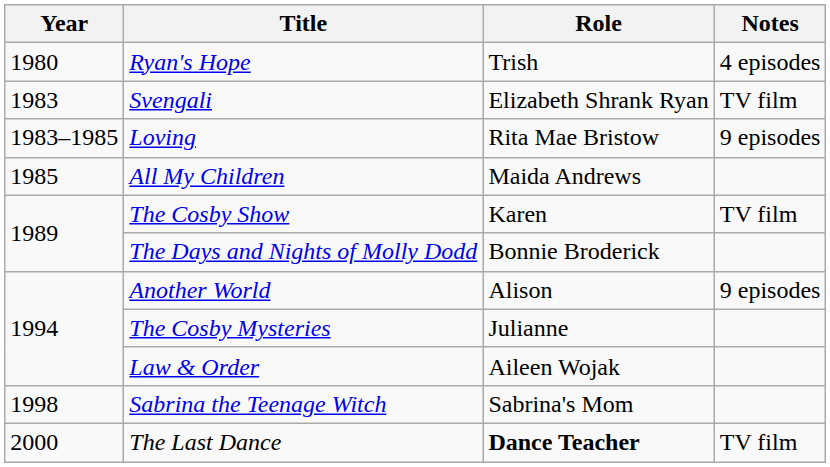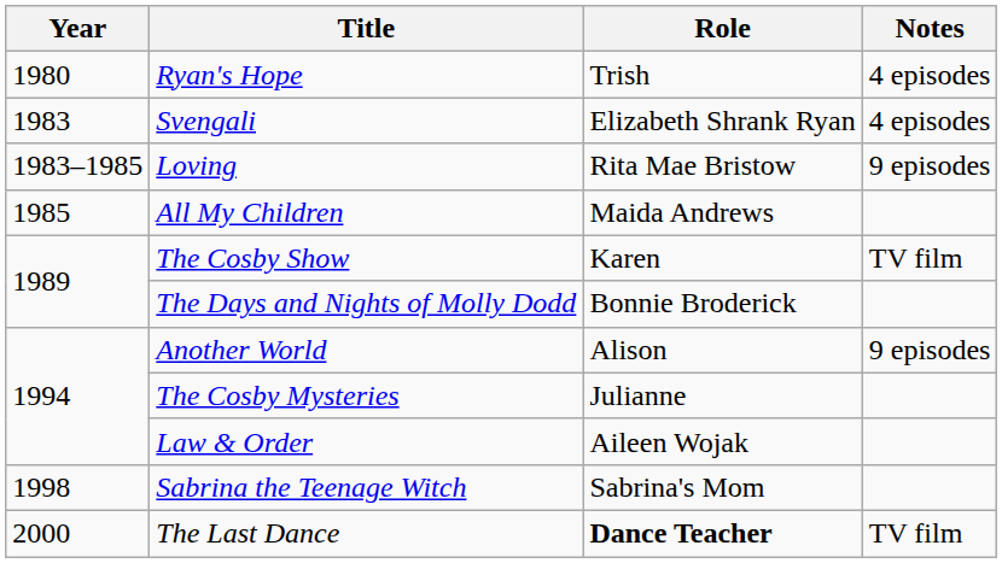 <table class="wikitable sortable">
 <tr>
 <th>Year</th>
 <th>Title</th>
 <th>Role</th>
 <th class="unsortable">Notes</th>
 </tr>
 <tr>
 <td>1980</td>
 <td><em><a href='#'>Ryan's Hope</a></em></td>
 <td>Trish</td>
 <td>4 episodes</td>
 </tr>
 <tr>
 <td>1983</td>
 <td><em><a href='#'>Svengali</a></em></td>
 <td>Elizabeth Shrank Ryan</td>
-<td>TV film</td>
+<td>4 episodes</td>
 </tr>
 <tr>
 <td>1983–1985</td>
 <td><em><a href='#'>Loving</a></em></td>
 <td>Rita Mae Bristow</td>
 <td>9 episodes</td>
 </tr>
 <tr>
 <td>1985</td>
 <td><em><a href='#'>All My Children</a></em></td>
 <td>Maida Andrews</td>
 <td></td>
 </tr>
 <tr>
 <td rowspan="2">1989</td>
 <td><em><a href='#'>The Cosby Show</a></em></td>
 <td>Karen</td>
 <td>TV film</td>
 </tr>
 <tr>
 <td><em><a href='#'>The Days and Nights of Molly Dodd</a></em></td>
 <td>Bonnie Broderick</td>
 <td></td>
 </tr>
 <tr>
 <td rowspan="3">1994</td>
 <td><em><a href='#'>Another World</a></em></td>
 <td>Alison</td>
 <td>9 episodes</td>
 </tr>
 <tr>
 <td><em><a href='#'>The Cosby Mysteries</a></em></td>
 <td>Julianne</td>
 <td></td>
 </tr>
 <tr>
 <td><em><a href='#'>Law & Order</a></em></td>
 <td>Aileen Wojak</td>
 <td></td>
 </tr>
 <tr>
 <td>1998</td>
 <td><em><a href='#'>Sabrina the Teenage Witch</a></em></td>
 <td>Sabrina's Mom</td>
 <td></td>
 </tr>
 <tr>
 <td>2000</td>
 <td><em>The Last Dance</em></td>
 <td><strong>Dance Teacher</strong></td>
 <td>TV film</td>
 </tr>
 </table>
